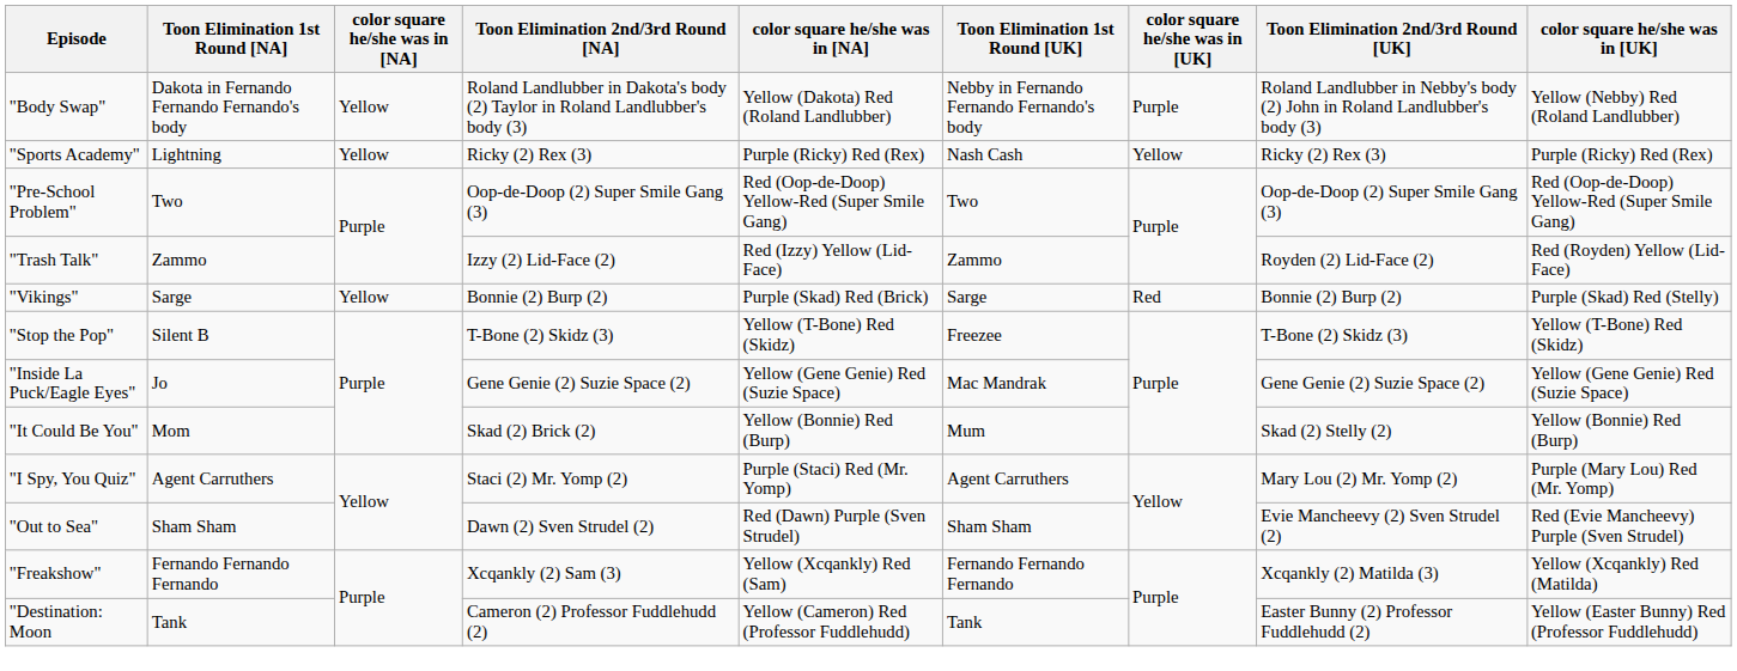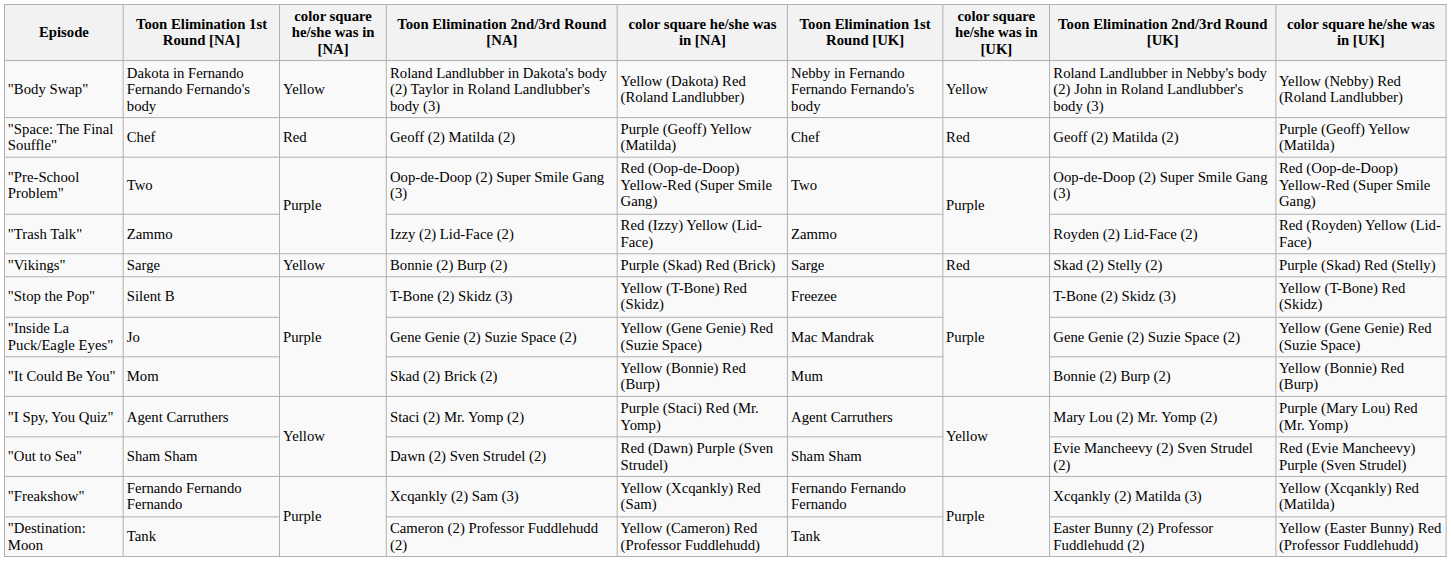 <table class="wikitable">
 <tr>
 <th>Episode</th>
 <th>Toon Elimination 1st Round [NA]</th>
 <th>color square he/she was in [NA]</th>
 <th>Toon Elimination 2nd/3rd Round [NA]</th>
 <th>color square he/she was in [NA]</th>
 <th>Toon Elimination 1st Round [UK]</th>
 <th>color square he/she was in [UK]</th>
 <th>Toon Elimination 2nd/3rd Round [UK]</th>
 <th>color square he/she was in [UK]</th>
 </tr>
 <tr>
 <td>"Body Swap"</td>
 <td>Dakota in Fernando Fernando Fernando's body</td>
 <td>Yellow</td>
 <td>Roland Landlubber in Dakota's body (2) Taylor in Roland Landlubber's body (3)</td>
 <td>Yellow (Dakota) Red (Roland Landlubber)</td>
 <td>Nebby in Fernando Fernando Fernando's body</td>
-<td>Purple</td>
+<td>Yellow</td>
 <td>Roland Landlubber in Nebby's body (2) John in Roland Landlubber's body (3)</td>
 <td>Yellow (Nebby) Red (Roland Landlubber)</td>
 </tr>
 <tr>
-<td>"Sports Academy"</td>
-<td>Lightning</td>
-<td>Yellow</td>
-<td>Ricky (2) Rex (3)</td>
-<td>Purple (Ricky) Red (Rex)</td>
-<td>Nash Cash</td>
-<td>Yellow</td>
-<td>Ricky (2) Rex (3)</td>
-<td>Purple (Ricky) Red (Rex)</td>
+<td>"Space: The Final Souffle"</td>
+<td>Chef</td>
+<td>Red</td>
+<td>Geoff (2) Matilda (2)</td>
+<td>Purple (Geoff) Yellow (Matilda)</td>
+<td>Chef</td>
+<td>Red</td>
+<td>Geoff (2) Matilda (2)</td>
+<td>Purple (Geoff) Yellow (Matilda)</td>
 </tr>
 <tr>
 <td>"Pre-School Problem"</td>
 <td>Two</td>
 <td rowspan="2">Purple</td>
 <td>Oop-de-Doop (2) Super Smile Gang (3)</td>
 <td>Red (Oop-de-Doop) Yellow-Red (Super Smile Gang)</td>
 <td>Two</td>
 <td rowspan="2">Purple</td>
 <td>Oop-de-Doop (2) Super Smile Gang (3)</td>
 <td>Red (Oop-de-Doop) Yellow-Red (Super Smile Gang)</td>
 </tr>
 <tr>
 <td>"Trash Talk"</td>
 <td>Zammo</td>
 <td>Izzy (2) Lid-Face (2)</td>
 <td>Red (Izzy) Yellow (Lid-Face)</td>
 <td>Zammo</td>
 <td>Royden (2) Lid-Face (2)</td>
 <td>Red (Royden) Yellow (Lid-Face)</td>
 </tr>
 <tr>
 <td>"Vikings"</td>
 <td>Sarge</td>
 <td>Yellow</td>
 <td>Bonnie (2) Burp (2)</td>
 <td>Purple (Skad) Red (Brick)</td>
 <td>Sarge</td>
 <td>Red</td>
-<td>Bonnie (2) Burp (2)</td>
+<td>Skad (2) Stelly (2)</td>
 <td>Purple (Skad) Red (Stelly)</td>
 </tr>
 <tr>
 <td>"Stop the Pop"</td>
 <td>Silent B</td>
 <td rowspan="3">Purple</td>
 <td>T-Bone (2) Skidz (3)</td>
 <td>Yellow (T-Bone) Red (Skidz)</td>
 <td>Freezee</td>
 <td rowspan="3">Purple</td>
 <td>T-Bone (2) Skidz (3)</td>
 <td>Yellow (T-Bone) Red (Skidz)</td>
 </tr>
 <tr>
 <td>"Inside La Puck/Eagle Eyes"</td>
 <td>Jo</td>
 <td>Gene Genie (2) Suzie Space (2)</td>
 <td>Yellow (Gene Genie) Red (Suzie Space)</td>
 <td>Mac Mandrak</td>
 <td>Gene Genie (2) Suzie Space (2)</td>
 <td>Yellow (Gene Genie) Red (Suzie Space)</td>
 </tr>
 <tr>
 <td>"It Could Be You"</td>
 <td>Mom</td>
 <td>Skad (2) Brick (2)</td>
 <td>Yellow (Bonnie) Red (Burp)</td>
 <td>Mum</td>
-<td>Skad (2) Stelly (2)</td>
+<td>Bonnie (2) Burp (2)</td>
 <td>Yellow (Bonnie) Red (Burp)</td>
 </tr>
 <tr>
 <td>"I Spy, You Quiz"</td>
 <td>Agent Carruthers</td>
 <td rowspan="2">Yellow</td>
 <td>Staci (2) Mr. Yomp (2)</td>
 <td>Purple (Staci) Red (Mr. Yomp)</td>
 <td>Agent Carruthers</td>
 <td rowspan="2">Yellow</td>
 <td>Mary Lou (2) Mr. Yomp (2)</td>
 <td>Purple (Mary Lou) Red (Mr. Yomp)</td>
 </tr>
 <tr>
 <td>"Out to Sea"</td>
 <td>Sham Sham</td>
 <td>Dawn (2) Sven Strudel (2)</td>
 <td>Red (Dawn) Purple (Sven Strudel)</td>
 <td>Sham Sham</td>
 <td>Evie Mancheevy (2) Sven Strudel (2)</td>
 <td>Red (Evie Mancheevy) Purple (Sven Strudel)</td>
 </tr>
 <tr>
 <td>"Freakshow"</td>
 <td>Fernando Fernando Fernando</td>
 <td rowspan="2">Purple</td>
 <td>Xcqankly (2) Sam (3)</td>
 <td>Yellow (Xcqankly) Red (Sam)</td>
 <td>Fernando Fernando Fernando</td>
 <td rowspan="2">Purple</td>
 <td>Xcqankly (2) Matilda (3)</td>
 <td>Yellow (Xcqankly) Red (Matilda)</td>
 </tr>
 <tr>
 <td>"Destination: Moon</td>
 <td>Tank</td>
 <td>Cameron (2) Professor Fuddlehudd (2)</td>
 <td>Yellow (Cameron) Red (Professor Fuddlehudd)</td>
 <td>Tank</td>
 <td>Easter Bunny (2) Professor Fuddlehudd (2)</td>
 <td>Yellow (Easter Bunny) Red (Professor Fuddlehudd)</td>
 </tr>
 </table>
